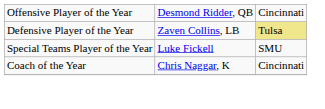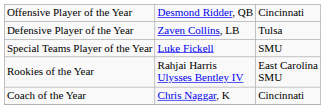 <table class="wikitable">
 <tr>
 <td>Offensive Player of the Year</td>
 <td><a href='#'>Desmond Ridder</a>, QB</td>
 <td>Cincinnati</td>
 </tr>
 <tr>
 <td>Defensive Player of the Year</td>
 <td><a href='#'>Zaven Collins</a>, LB</td>
-<td style="background: khaki;">Tulsa</td>
+<td>Tulsa</td>
 </tr>
 <tr>
 <td>Special Teams Player of the Year</td>
 <td><a href='#'>Luke Fickell</a></td>
 <td>SMU</td>
+</tr>
+<tr>
+<td>Rookies of the Year</td>
+<td>Rahjai Harris <br> <a href='#'>Ulysses Bentley IV</a></td>
+<td>East Carolina <br> SMU</td>
 </tr>
 <tr>
 <td>Coach of the Year</td>
 <td><a href='#'>Chris Naggar</a>, K</td>
 <td>Cincinnati</td>
 </tr>
 <tr>
 </tr>
 </table>
